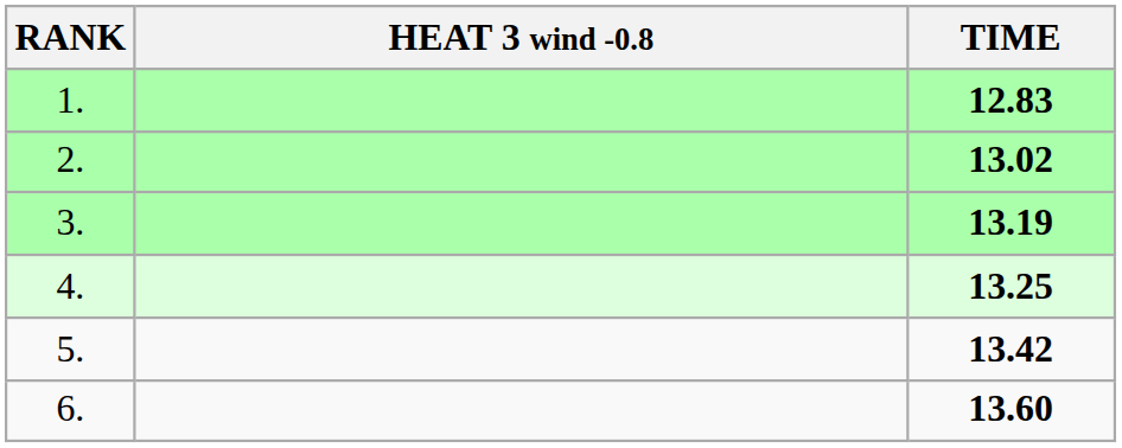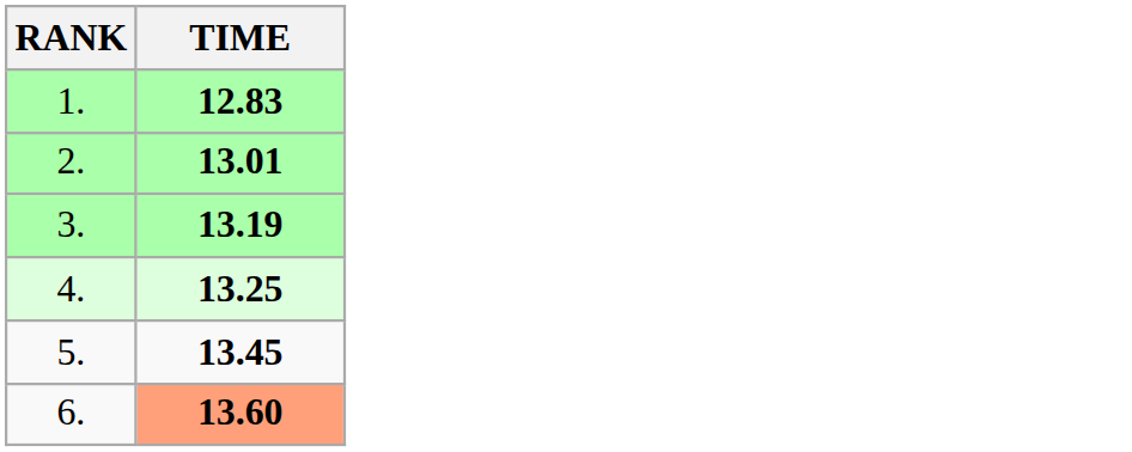 <table class="wikitable" style="border-collapse: collapse; font-size: 90%;">
 <tr>
 <th>RANK</th>
-<th style="width: 20em">HEAT 3 <small>wind -0.8</small></th>
 <th style="width: 5em">TIME</th>
 </tr>
 <tr style="background:#aaffaa;">
 <td align="center">1.</td>
-<td></td>
 <td align="center"><strong>12.83</strong></td>
 </tr>
 <tr style="background:#aaffaa;">
 <td align="center">2.</td>
-<td></td>
-<td align="center"><strong>13.02</strong></td>
+<td align="center"><strong>13.01</strong></td>
 </tr>
 <tr style="background:#aaffaa;">
 <td align="center">3.</td>
-<td></td>
 <td align="center"><strong>13.19</strong></td>
 </tr>
 <tr style="background:#ddffdd;">
 <td align="center">4.</td>
-<td></td>
 <td align="center"><strong>13.25</strong></td>
 </tr>
 <tr>
 <td align="center">5.</td>
-<td></td>
-<td align="center"><strong>13.42</strong></td>
+<td align="center"><strong>13.45</strong></td>
 </tr>
 <tr>
 <td align="center">6.</td>
-<td></td>
-<td align="center"><strong>13.60</strong></td>
+<td align="center" style="background: lightsalmon;"><strong>13.60</strong></td>
 </tr>
 </table>
